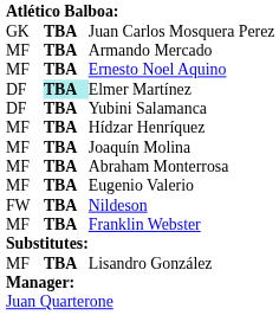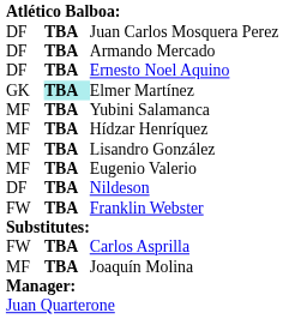 <table style="font-size: 90%" cellspacing="0" cellpadding="0" align=right>
 <tr>
 <td colspan="4"><strong>Atlético Balboa:</strong></td>
 </tr>
 <tr>
 <th width="25"></th>
 <th width="25"></th>
 </tr>
 <tr>
-<td>GK</td>
+<td>DF</td>
 <td><strong>TBA</strong></td>
 <td> Juan Carlos Mosquera Perez</td>
 </tr>
 <tr>
-<td>MF</td>
+<td>DF</td>
 <td><strong>TBA</strong></td>
 <td> Armando Mercado</td>
 </tr>
 <tr>
-<td>MF</td>
+<td>DF</td>
 <td><strong>TBA</strong></td>
 <td> <a href='#'>Ernesto Noel Aquino</a> </td>
 </tr>
 <tr>
-<td>DF</td>
+<td>GK</td>
 <td style="background: paleturquoise;"><strong>TBA</strong></td>
 <td> Elmer Martínez</td>
 </tr>
 <tr>
-<td>DF</td>
+<td>MF</td>
 <td><strong>TBA</strong></td>
 <td>  Yubini Salamanca</td>
 </tr>
 <tr>
 <td>MF</td>
 <td><strong>TBA</strong></td>
 <td>  Hídzar Henríquez </td>
 </tr>
 <tr>
 <td>MF</td>
 <td><strong>TBA</strong></td>
-<td> Joaquín Molina</td>
-<td></td>
-</tr>
-<tr>
-<td>MF</td>
-<td><strong>TBA</strong></td>
-<td> Abraham Monterrosa</td>
+<td> Lisandro González</td>
 <td></td>
 </tr>
 <tr>
 <td>MF</td>
 <td><strong>TBA</strong></td>
 <td> Eugenio Valerio</td>
 </tr>
 <tr>
-<td>FW</td>
+<td>DF</td>
 <td><strong>TBA</strong></td>
 <td> <a href='#'>Nildeson</a> </td>
 </tr>
 <tr>
-<td>MF</td>
+<td>FW</td>
 <td><strong>TBA</strong></td>
 <td> <a href='#'>Franklin Webster</a></td>
 <td></td>
 </tr>
 <tr>
 <td colspan=2><strong>Substitutes:</strong></td>
 </tr>
 <tr>
+<td>FW</td>
+<td><strong>TBA</strong></td>
+<td> <a href='#'>Carlos Asprilla</a></td>
+<td></td>
+</tr>
+<tr>
 <td>MF</td>
 <td><strong>TBA</strong></td>
-<td> Lisandro González</td>
+<td> Joaquín Molina</td>
 <td></td>
 </tr>
 <tr>
 <td colspan=3><strong>Manager:</strong></td>
 </tr>
 <tr>
 <td colspan=4> <a href='#'>Juan Quarterone</a></td>
 </tr>
 </table>
